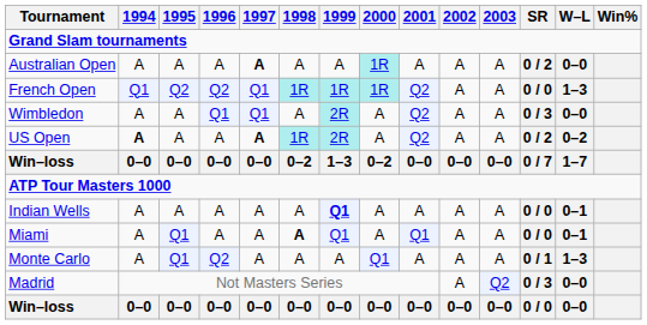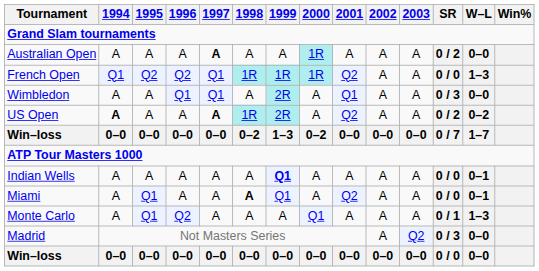 <table class=wikitable style=text-align:center;font-size:97%>
 <tr>
 <th>Tournament</th>
 <th><a href='#'>1994</a></th>
 <th><a href='#'>1995</a></th>
 <th><a href='#'>1996</a></th>
 <th><a href='#'>1997</a></th>
 <th><a href='#'>1998</a></th>
 <th><a href='#'>1999</a></th>
 <th><a href='#'>2000</a></th>
 <th><a href='#'>2001</a></th>
 <th><a href='#'>2002</a></th>
 <th><a href='#'>2003</a></th>
 <th>SR</th>
 <th>W–L</th>
 <th>Win%</th>
 </tr>
 <tr>
 <td colspan=25 style=text-align:left><a href='#'><strong>Grand Slam tournaments</strong></a></td>
 </tr>
 <tr>
 <td align=left><a href='#'>Australian Open</a></td>
 <td>A</td>
 <td>A</td>
 <td>A</td>
 <td><strong>A</strong></td>
 <td>A</td>
 <td>A</td>
 <td bgcolor=afeeee><a href='#'>1R</a></td>
 <td>A</td>
 <td>A</td>
 <td>A</td>
 <th>0 / 2</th>
 <th>0–0</th>
 <th></th>
 </tr>
 <tr>
 <td align=left><a href='#'>French Open</a></td>
 <td bgcolor=ecf2ff><a href='#'>Q1</a></td>
 <td bgcolor=ecf2ff><a href='#'>Q2</a></td>
 <td bgcolor=ecf2ff><a href='#'>Q2</a></td>
 <td bgcolor=ecf2ff><a href='#'>Q1</a></td>
 <td bgcolor=afeeee><a href='#'>1R</a></td>
 <td bgcolor=afeeee><a href='#'>1R</a></td>
 <td bgcolor=afeeee><a href='#'>1R</a></td>
 <td bgcolor=ecf2ff><a href='#'>Q2</a></td>
 <td>A</td>
 <td>A</td>
 <th>0 / 0</th>
 <th>1–3</th>
 <th></th>
 </tr>
 <tr>
 <td align=left><a href='#'>Wimbledon</a></td>
 <td>A</td>
 <td>A</td>
 <td bgcolor=ecf2ff><a href='#'>Q1</a></td>
 <td bgcolor=ecf2ff><a href='#'>Q1</a></td>
 <td>A</td>
 <td bgcolor=afeeee><a href='#'>2R</a></td>
 <td>A</td>
-<td bgcolor=ecf2ff><a href='#'>Q2</a></td>
+<td bgcolor=ecf2ff><a href='#'>Q1</a></td>
 <td>A</td>
 <td>A</td>
 <th>0 / 3</th>
 <th>0–0</th>
 <th></th>
 </tr>
 <tr>
 <td align=left><a href='#'>US Open</a></td>
 <td><strong>A</strong></td>
 <td>A</td>
 <td>A</td>
 <td><strong>A</strong></td>
 <td bgcolor=afeeee><a href='#'>1R</a></td>
 <td bgcolor=afeeee><a href='#'>2R</a></td>
 <td>A</td>
 <td bgcolor=ecf2ff><a href='#'>Q2</a></td>
 <td>A</td>
 <td>A</td>
 <th>0 / 2</th>
 <th>0–2</th>
 <th></th>
 </tr>
 <tr>
 <th style=text-align:left><strong>Win–loss</strong></th>
 <th>0–0</th>
 <th>0–0</th>
 <th>0–0</th>
 <th>0–0</th>
 <th>0–2</th>
 <th>1–3</th>
 <th>0–2</th>
 <th>0–0</th>
 <th>0–0</th>
 <th>0–0</th>
 <th>0 / 7</th>
 <th>1–7</th>
 <th></th>
 </tr>
 <tr>
 <td colspan=25 style=text-align:left><strong><a href='#'>ATP Tour Masters 1000</a></strong></td>
 </tr>
 <tr>
 <td align=left><a href='#'>Indian Wells</a></td>
 <td>A</td>
 <td>A</td>
 <td>A</td>
 <td>A</td>
 <td>A</td>
 <td bgcolor=ecf2ff><strong><a href='#'>Q1</a></strong></td>
 <td>A</td>
 <td>A</td>
 <td>A</td>
 <td>A</td>
 <th>0 / 0</th>
 <th>0–1</th>
 <th></th>
 </tr>
 <tr>
 <td align=left><a href='#'>Miami</a></td>
 <td>A</td>
 <td bgcolor=ecf2ff><a href='#'>Q1</a></td>
 <td>A</td>
 <td>A</td>
 <td><strong>A</strong></td>
 <td bgcolor=ecf2ff><a href='#'>Q1</a></td>
 <td>A</td>
-<td bgcolor=ecf2ff><a href='#'>Q1</a></td>
+<td bgcolor=ecf2ff><a href='#'>Q2</a></td>
 <td>A</td>
 <td>A</td>
 <th>0 / 0</th>
 <th>0–1</th>
 <th></th>
 </tr>
 <tr>
 <td align=left><a href='#'>Monte Carlo</a></td>
 <td>A</td>
 <td bgcolor=ecf2ff><a href='#'>Q1</a></td>
 <td bgcolor=ecf2ff><a href='#'>Q2</a></td>
 <td>A</td>
 <td>A</td>
 <td>A</td>
 <td bgcolor=ecf2ff><a href='#'>Q1</a></td>
 <td>A</td>
 <td>A</td>
 <td>A</td>
 <th>0 / 1</th>
 <th>1–3</th>
 <th></th>
 </tr>
 <tr>
 <td align=left><a href='#'>Madrid</a></td>
 <td colspan=8 style=color:#767676>Not Masters Series</td>
 <td>A</td>
 <td bgcolor=ecf2ff><a href='#'>Q2</a></td>
 <th>0 / 3</th>
 <th>0–0</th>
 <th></th>
 </tr>
 <tr>
 <th style=text-align:left><strong>Win–loss</strong></th>
 <th>0–0</th>
 <th>0–0</th>
 <th>0–0</th>
 <th>0–0</th>
 <th>0–0</th>
 <th>0–0</th>
 <th>0–0</th>
 <th>0–0</th>
 <th>0–0</th>
 <th>0–0</th>
 <th>0 / 0</th>
 <th>0–0</th>
 <th></th>
 </tr>
 </table>
